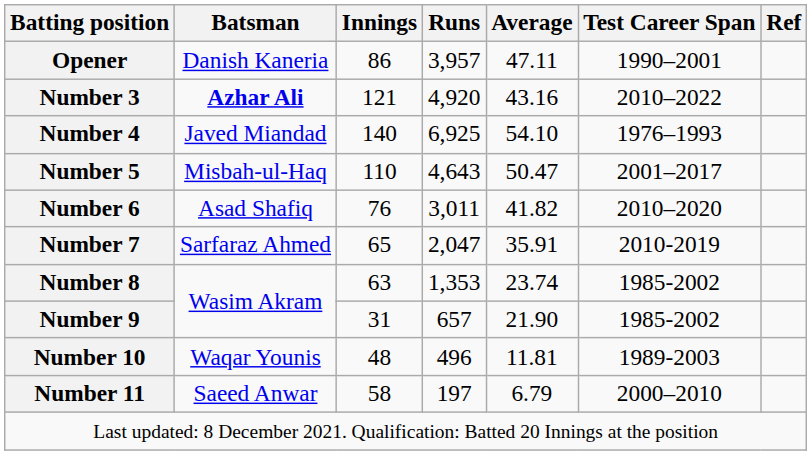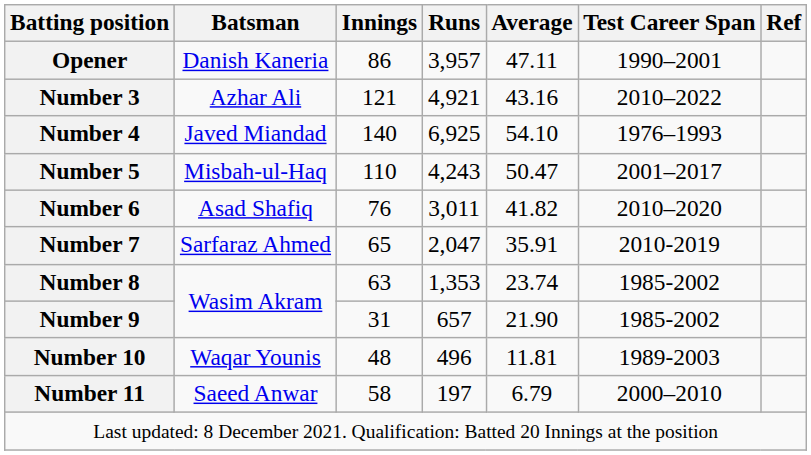 <table class="wikitable sortable" style=text-align:center;>
 <tr>
 <th scope="col">Batting position</th>
 <th scope="col">Batsman</th>
 <th scope="col">Innings</th>
 <th scope="col">Runs</th>
 <th scope="col">Average</th>
 <th scope="col">Test Career Span</th>
 <th scope="col">Ref</th>
 </tr>
 <tr>
 <th scope="row">Opener</th>
 <td><a href='#'>Danish Kaneria</a></td>
 <td>86</td>
 <td>3,957</td>
 <td>47.11</td>
 <td>1990–2001</td>
 <td></td>
 </tr>
 <tr>
 <th scope="row">Number 3</th>
-<td><strong><a href='#'>Azhar Ali</a></strong></td>
+<td><a href='#'>Azhar Ali</a></td>
 <td>121</td>
-<td>4,920</td>
+<td>4,921</td>
 <td>43.16</td>
 <td>2010–2022</td>
 <td></td>
 </tr>
 <tr>
 <th scope="row">Number 4</th>
 <td><a href='#'>Javed Miandad</a></td>
 <td>140</td>
 <td>6,925</td>
 <td>54.10</td>
 <td>1976–1993</td>
 <td></td>
 </tr>
 <tr>
 <th scope="row">Number 5</th>
 <td><a href='#'>Misbah-ul-Haq</a></td>
 <td>110</td>
-<td>4,643</td>
+<td>4,243</td>
 <td>50.47</td>
 <td>2001–2017</td>
 <td></td>
 </tr>
 <tr>
 <th scope="row">Number 6</th>
 <td><a href='#'>Asad Shafiq</a></td>
 <td>76</td>
 <td>3,011</td>
 <td>41.82</td>
 <td>2010–2020</td>
 <td></td>
 </tr>
 <tr>
 <th scope="row">Number 7</th>
 <td><a href='#'>Sarfaraz Ahmed</a> </td>
 <td>65</td>
 <td>2,047</td>
 <td>35.91</td>
 <td>2010-2019</td>
 <td></td>
 </tr>
 <tr>
 <th scope="row">Number 8</th>
 <td rowspan="2"><a href='#'>Wasim Akram</a></td>
 <td>63</td>
 <td>1,353</td>
 <td>23.74</td>
 <td>1985-2002</td>
 <td></td>
 </tr>
 <tr>
 <th scope="row">Number 9</th>
 <td>31</td>
 <td>657</td>
 <td>21.90</td>
 <td>1985-2002</td>
 <td></td>
 </tr>
 <tr>
 <th scope="row">Number 10</th>
 <td><a href='#'>Waqar Younis</a></td>
 <td>48</td>
 <td>496</td>
 <td>11.81</td>
 <td>1989-2003</td>
 <td></td>
 </tr>
 <tr>
 <th scope="row">Number 11</th>
 <td><a href='#'>Saeed Anwar</a></td>
 <td>58</td>
 <td>197</td>
 <td>6.79</td>
 <td>2000–2010</td>
 <td></td>
 </tr>
 <tr>
 <td colspan=7><small>Last updated: 8 December 2021. Qualification: Batted 20 Innings at the position</small></td>
 </tr>
 </table>
